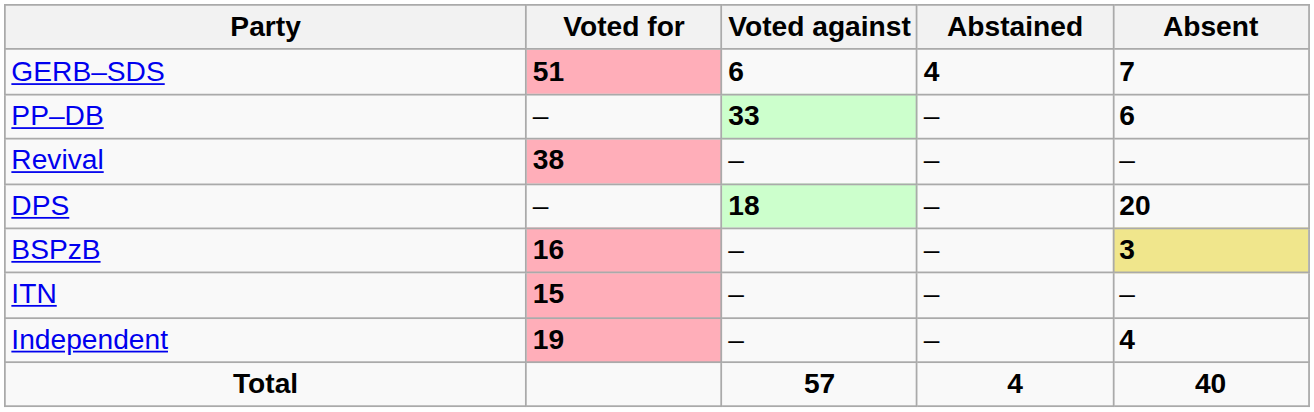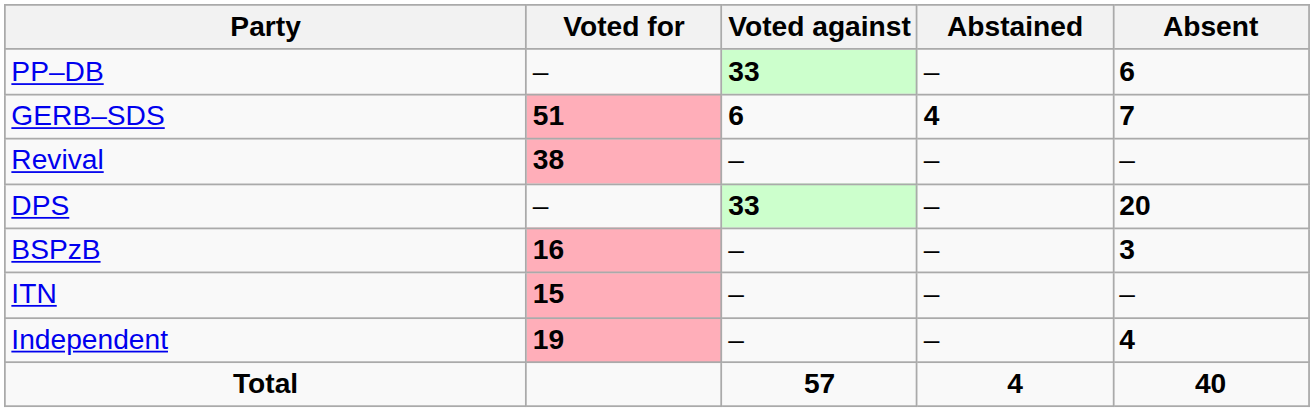 <table class="wikitable">
 <tr>
 <th>Party</th>
 <th style="width:15%;">Voted for</th>
 <th style="width:15%;">Voted against</th>
 <th style="width:15%;">Abstained</th>
 <th style="width:15%;">Absent</th>
 </tr>
 <tr>
+<td> <a href='#'>PP–DB</a></td>
+<td>–</td>
+<td style="background-color:#CCFFCC;"><strong>33</strong></td>
+<td>–</td>
+<td><strong>6</strong></td>
+</tr>
+<tr>
 <td> <a href='#'>GERB–SDS</a></td>
 <td style="background-color:#FFAEB9;"><strong>51</strong></td>
 <td><strong>6</strong></td>
 <td><strong>4</strong></td>
 <td><strong>7</strong></td>
-</tr>
-<tr>
-<td> <a href='#'>PP–DB</a></td>
-<td>–</td>
-<td style="background-color:#CCFFCC;"><strong>33</strong></td>
-<td>–</td>
-<td><strong>6</strong></td>
 </tr>
 <tr>
 <td> <a href='#'>Revival</a></td>
 <td style="background-color:#FFAEB9;"><strong>38</strong></td>
 <td>–</td>
 <td>–</td>
 <td>–</td>
 </tr>
 <tr>
 <td> <a href='#'>DPS</a></td>
 <td>–</td>
-<td style="background-color:#CCFFCC;"><strong>18</strong></td>
+<td style="background-color:#CCFFCC;"><strong>33</strong></td>
 <td>–</td>
 <td><strong>20</strong></td>
 </tr>
 <tr>
 <td> <a href='#'>BSPzB</a></td>
 <td style="background-color:#FFAEB9;"><strong>16</strong></td>
 <td>–</td>
 <td>–</td>
-<td style="background: khaki;"><strong>3</strong></td>
+<td><strong>3</strong></td>
 </tr>
 <tr>
 <td> <a href='#'>ITN</a></td>
 <td style="background-color:#FFAEB9;"><strong>15</strong></td>
 <td>–</td>
 <td>–</td>
 <td>–</td>
 </tr>
 <tr>
 <td> <a href='#'>Independent</a></td>
 <td style="background-color:#FFAEB9;"><strong>19</strong></td>
 <td>–</td>
 <td>–</td>
 <td><strong>4</strong></td>
 </tr>
 <tr>
 <td style="text-align:center;"><strong>Total</strong></td>
 <td></td>
 <td style="text-align:center;"><strong>57</strong></td>
 <td style="text-align:center;"><strong>4</strong></td>
 <td style="text-align:center;"><strong>40</strong></td>
 </tr>
 </table>
